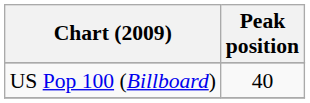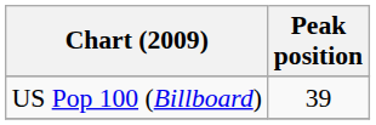 <table class="wikitable sortable">
 <tr>
 <th>Chart (2009)</th>
 <th>Peak<br>position</th>
 </tr>
 <tr>
 </tr>
 <tr>
 </tr>
 <tr>
 </tr>
 <tr>
 </tr>
 <tr>
 </tr>
 <tr>
 <td align="left">US <a href='#'>Pop 100</a> (<em><a href='#'>Billboard</a></em>)</td>
-<td style="text-align:center;">40</td>
+<td style="text-align:center;">39</td>
 </tr>
 <tr>
 </tr>
 </table>
